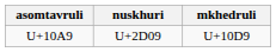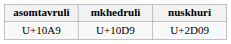 <table class="wikitable" style="width:100">
 <tr>
 <th width="100">asomtavruli</th>
+<th width="100">mkhedruli</th>
 <th width="100">nuskhuri</th>
-<th width="100">mkhedruli</th>
 </tr>
 <tr>
 <td align="center">U+10A9</td>
+<td align="center">U+10D9</td>
 <td align="center">U+2D09</td>
-<td align="center">U+10D9</td>
 </tr>
 </table>
